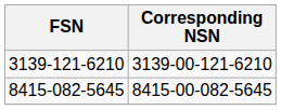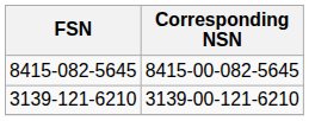 <table class="wikitable">
 <tr>
 <th>FSN</th>
 <th>Corresponding<br> NSN</th>
 </tr>
 <tr>
+<td>8415-082-5645</td>
+<td>8415-00-082-5645</td>
+</tr>
+<tr>
 <td>3139-121-6210</td>
 <td>3139-00-121-6210</td>
 </tr>
 <tr>
-<td>8415-082-5645</td>
-<td>8415-00-082-5645</td>
-</tr>
-<tr>
 </tr>
 </table>
